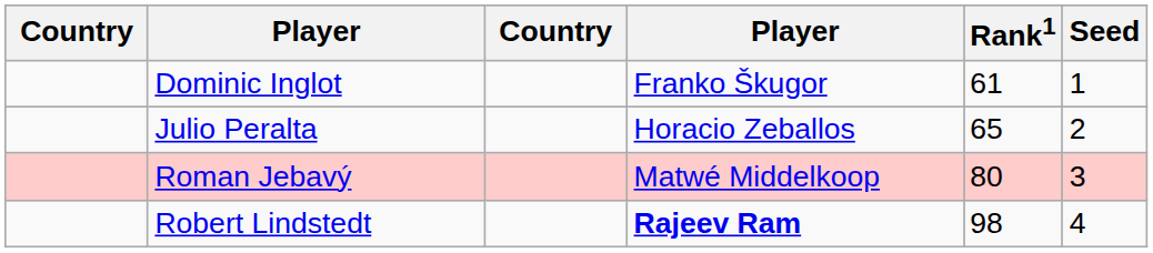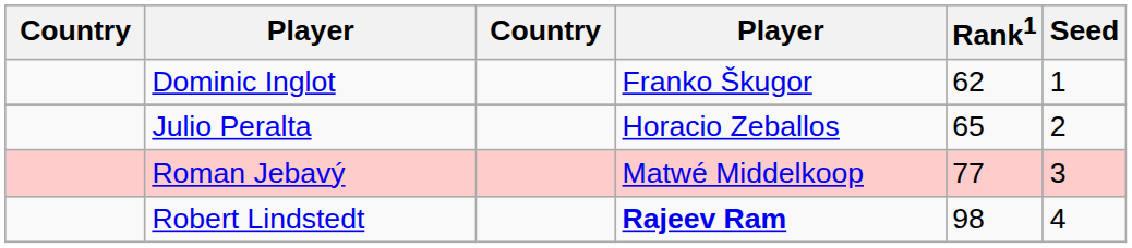 <table class="sortable wikitable">
 <tr>
 <th width="70">Country</th>
 <th width="175">Player</th>
 <th width="70">Country</th>
 <th width="175">Player</th>
 <th>Rank<sup>1</sup></th>
 <th>Seed</th>
 </tr>
 <tr>
 <td></td>
 <td><a href='#'>Dominic Inglot</a></td>
 <td></td>
 <td><a href='#'>Franko Škugor</a></td>
-<td>61</td>
+<td>62</td>
 <td>1</td>
 </tr>
 <tr>
 <td></td>
 <td><a href='#'>Julio Peralta</a></td>
 <td></td>
 <td><a href='#'>Horacio Zeballos</a></td>
 <td>65</td>
 <td>2</td>
 </tr>
 <tr style="background:#fcc;">
 <td></td>
 <td><a href='#'>Roman Jebavý</a></td>
 <td></td>
 <td><a href='#'>Matwé Middelkoop</a></td>
-<td>80</td>
+<td>77</td>
 <td>3</td>
 </tr>
 <tr>
 <td></td>
 <td><a href='#'>Robert Lindstedt</a></td>
 <td></td>
 <td><strong><a href='#'>Rajeev Ram</a></strong></td>
 <td>98</td>
 <td>4</td>
 </tr>
 </table>
